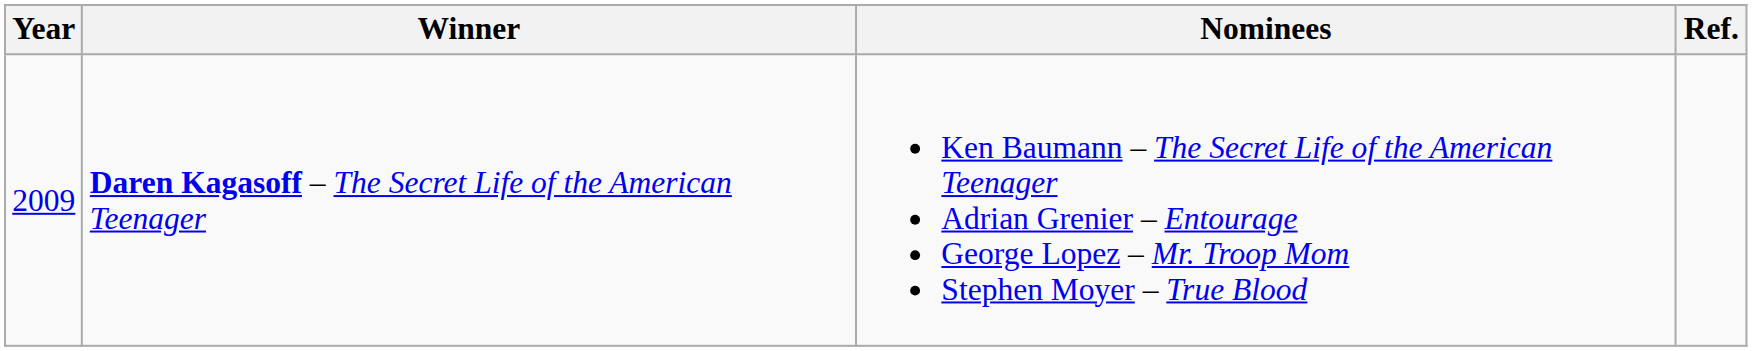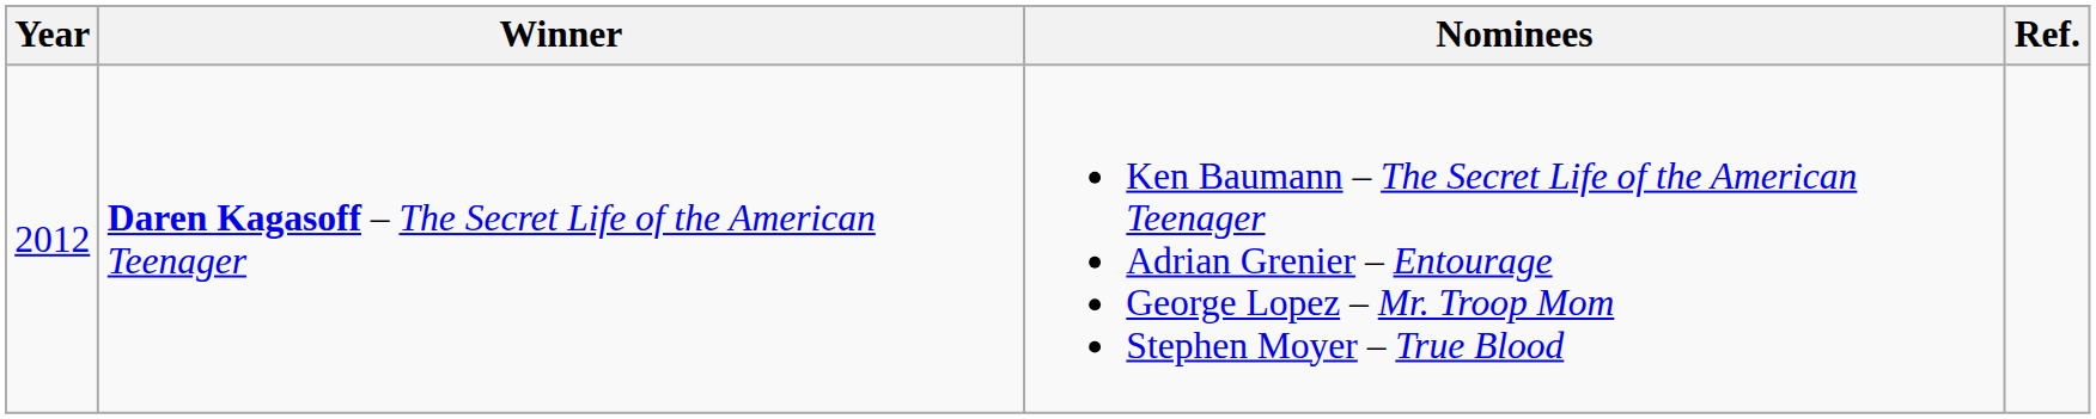 <table class="wikitable" width=70%>
 <tr>
 <th>Year</th>
 <th>Winner</th>
 <th>Nominees</th>
 <th>Ref.</th>
 </tr>
 <tr>
-<td align="center"><a href='#'>2009</a></td>
+<td align="center"><a href='#'>2012</a></td>
 <td><strong><a href='#'>Daren Kagasoff</a></strong> – <em><a href='#'>The Secret Life of the American Teenager</a></em></td>
 <td><br><ul><li><a href='#'>Ken Baumann</a> – <em><a href='#'>The Secret Life of the American Teenager</a></em></li><li><a href='#'>Adrian Grenier</a> – <em><a href='#'>Entourage</a></em></li><li><a href='#'>George Lopez</a> – <em><a href='#'>Mr. Troop Mom</a></em></li><li><a href='#'>Stephen Moyer</a> – <em><a href='#'>True Blood</a></em></li></ul></td>
 <td align="center"></td>
 </tr>
 </table>
